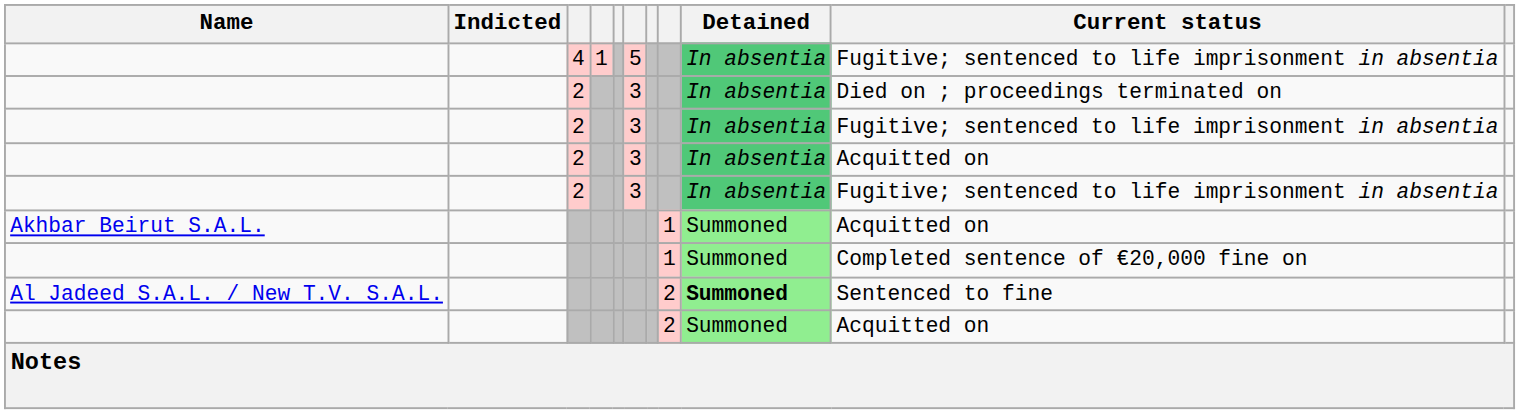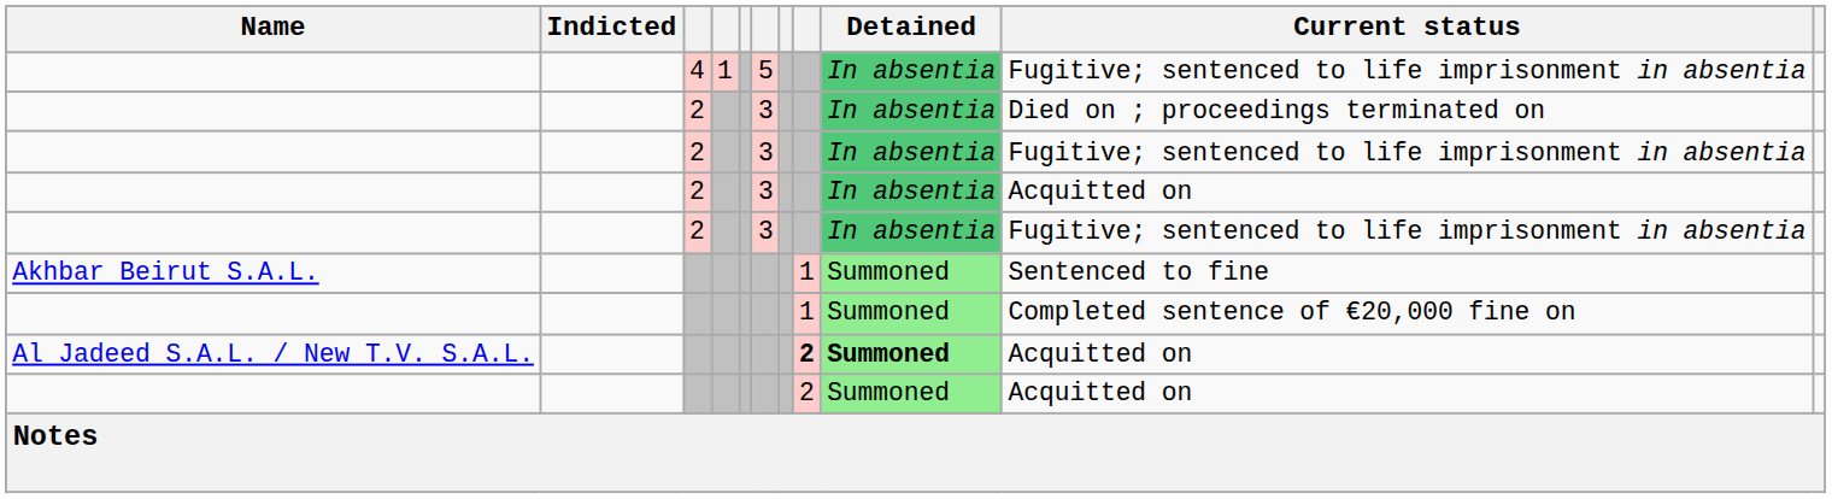 <table class="wikitable sortable sticky-header sort-under" style="text-align:left">
 <tr style="font-size:90%">
 <th>Name</th>
 <th>Indicted</th>
 <th></th>
 <th></th>
 <th></th>
 <th></th>
 <th></th>
 <th></th>
 <th>Detained</th>
 <th>Current status</th>
 <th class="unsortable"></th>
 </tr>
 <tr style="font-size:85%">
 <td></td>
 <td></td>
 <td align="center" style="background:#FFCCCC">4</td>
 <td align="center" style="background:#FFCCCC">1</td>
 <td align="center" style="background:#C0C0C0"></td>
 <td align="center" style="background:#FFCCCC">5</td>
 <td align="center" style="background:#C0C0C0"></td>
 <td align="center" style="background:#C0C0C0"></td>
 <td style="background:#50C878"><em>In absentia</em></td>
 <td>Fugitive; sentenced to life imprisonment <em>in absentia</em></td>
 <td align="center"></td>
 </tr>
 <tr style="font-size:85%">
 <td></td>
 <td></td>
 <td align="center" style="background:#FFCCCC">2</td>
 <td align="center" style="background:#C0C0C0"></td>
 <td align="center" style="background:#C0C0C0"></td>
 <td align="center" style="background:#FFCCCC">3</td>
 <td align="center" style="background:#C0C0C0"></td>
 <td align="center" style="background:#C0C0C0"></td>
 <td style="background:#50C878"><em>In absentia</em></td>
 <td>Died on ; proceedings terminated on </td>
 <td align="center"></td>
 </tr>
 <tr style="font-size:85%">
 <td></td>
 <td></td>
 <td align="center" style="background:#FFCCCC">2</td>
 <td align="center" style="background:#C0C0C0"></td>
 <td align="center" style="background:#C0C0C0"></td>
 <td align="center" style="background:#FFCCCC">3</td>
 <td align="center" style="background:#C0C0C0"></td>
 <td align="center" style="background:#C0C0C0"></td>
 <td style="background:#50C878"><em>In absentia</em></td>
 <td>Fugitive; sentenced to life imprisonment <em>in absentia</em></td>
 <td align="center"></td>
 </tr>
 <tr style="font-size:85%">
 <td></td>
 <td></td>
 <td align="center" style="background:#FFCCCC">2</td>
 <td align="center" style="background:#C0C0C0"></td>
 <td align="center" style="background:#C0C0C0"></td>
 <td align="center" style="background:#FFCCCC">3</td>
 <td align="center" style="background:#C0C0C0"></td>
 <td align="center" style="background:#C0C0C0"></td>
 <td style="background:#50C878"><em>In absentia</em></td>
 <td>Acquitted on </td>
 <td align="center"></td>
 </tr>
 <tr style="font-size:85%">
 <td></td>
 <td></td>
 <td align="center" style="background:#FFCCCC">2</td>
 <td align="center" style="background:#C0C0C0"></td>
 <td align="center" style="background:#C0C0C0"></td>
 <td align="center" style="background:#FFCCCC">3</td>
 <td align="center" style="background:#C0C0C0"></td>
 <td align="center" style="background:#C0C0C0"></td>
 <td style="background:#50C878"><em>In absentia</em></td>
 <td>Fugitive; sentenced to life imprisonment <em>in absentia</em></td>
 <td align="center"></td>
 </tr>
 <tr style="font-size:85%">
 <td><a href='#'>Akhbar Beirut S.A.L.</a></td>
 <td></td>
 <td align="center" style="background:#C0C0C0"></td>
 <td align="center" style="background:#C0C0C0"></td>
 <td align="center" style="background:#C0C0C0"></td>
 <td align="center" style="background:#C0C0C0"></td>
 <td align="center" style="background:#C0C0C0"></td>
 <td align="center" style="background:#FFCCCC">1</td>
 <td style="background:#90EE90">Summoned</td>
-<td>Acquitted on </td>
+<td>Sentenced to  fine</td>
 <td align="center"></td>
 </tr>
 <tr style="font-size:85%">
 <td></td>
 <td></td>
 <td align="center" style="background:#C0C0C0"></td>
 <td align="center" style="background:#C0C0C0"></td>
 <td align="center" style="background:#C0C0C0"></td>
 <td align="center" style="background:#C0C0C0"></td>
 <td align="center" style="background:#C0C0C0"></td>
 <td align="center" style="background:#FFCCCC">1</td>
 <td style="background:#90EE90">Summoned</td>
 <td>Completed sentence of €20,000 fine on </td>
 <td align="center"></td>
 </tr>
 <tr style="font-size:85%">
 <td><a href='#'>Al Jadeed S.A.L. / New T.V. S.A.L.</a></td>
 <td></td>
 <td align="center" style="background:#C0C0C0"></td>
 <td align="center" style="background:#C0C0C0"></td>
 <td align="center" style="background:#C0C0C0"></td>
 <td align="center" style="background:#C0C0C0"></td>
 <td align="center" style="background:#C0C0C0"></td>
-<td align="center" style="background:#FFCCCC">2</td>
+<td align="center" style="background:#FFCCCC"><strong>2</strong></td>
 <td style="background:#90EE90"><strong>Summoned</strong></td>
-<td>Sentenced to  fine</td>
+<td>Acquitted on </td>
 <td align="center"></td>
 </tr>
 <tr style="font-size:85%">
 <td></td>
 <td></td>
 <td align="center" style="background:#C0C0C0"></td>
 <td align="center" style="background:#C0C0C0"></td>
 <td align="center" style="background:#C0C0C0"></td>
 <td align="center" style="background:#C0C0C0"></td>
 <td align="center" style="background:#C0C0C0"></td>
 <td align="center" style="background:#FFCCCC">2</td>
 <td style="background:#90EE90">Summoned</td>
 <td>Acquitted on </td>
 <td align="center"></td>
 </tr>
 <tr class="sortbottom">
 <td colspan="11" style="font-size:94.44%; background:#F2F2F2"><strong>Notes</strong><br><br></td>
 </tr>
 </table>
